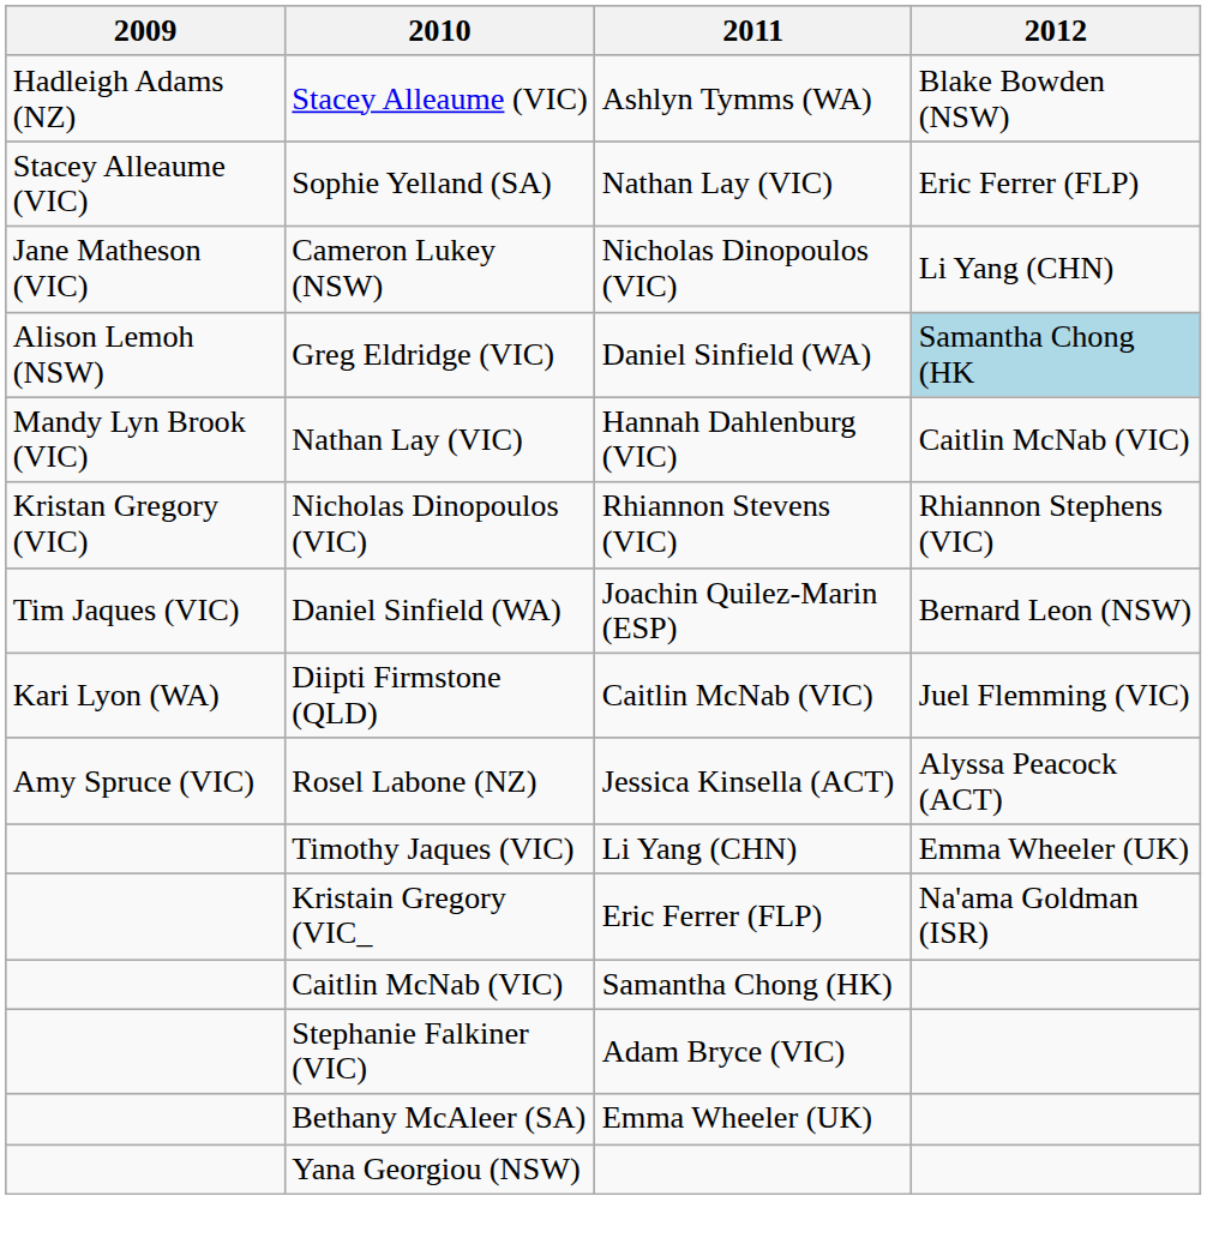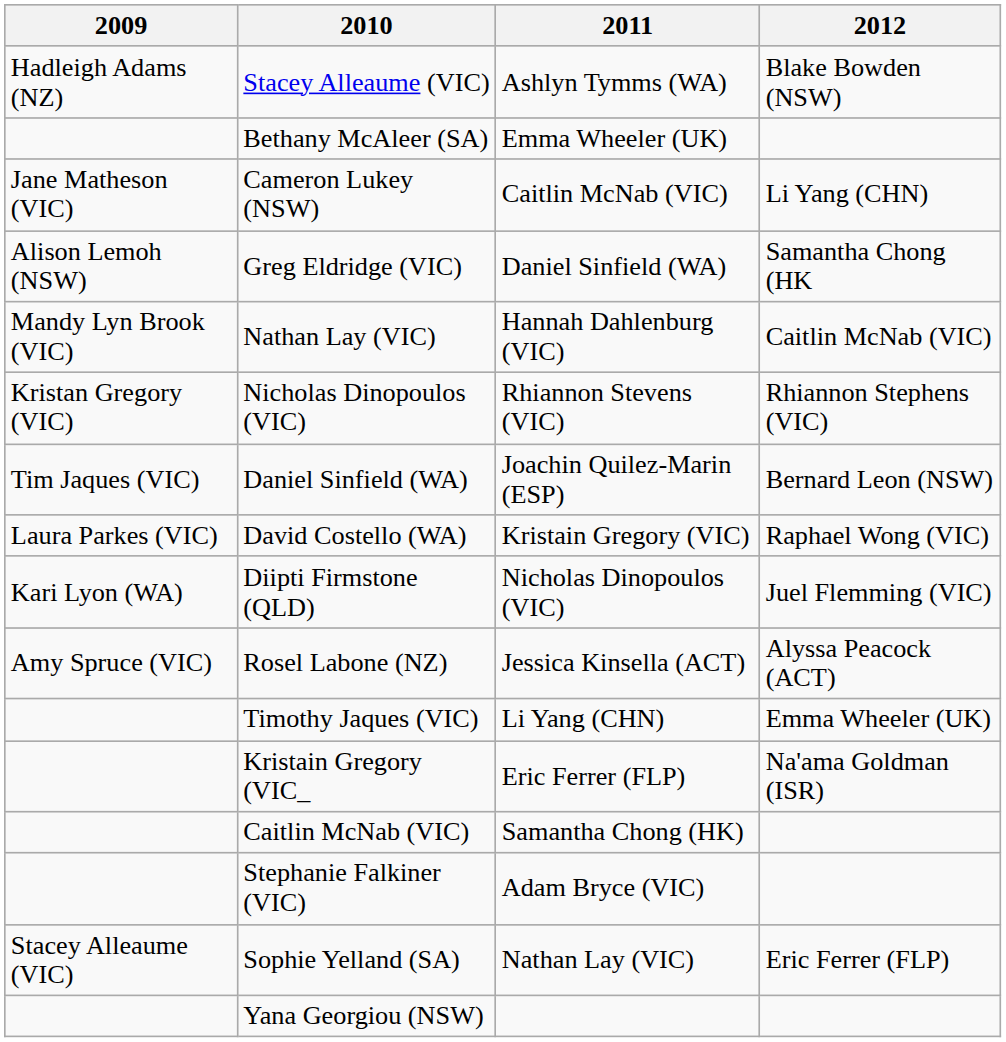 <table class="wikitable mw-collapsible mw-collapsed">
 <tr>
 <th>2009</th>
 <th>2010</th>
 <th>2011</th>
 <th>2012</th>
 </tr>
 <tr>
 <td>Hadleigh Adams (NZ)</td>
 <td><a href='#'>Stacey Alleaume</a> (VIC)</td>
 <td>Ashlyn Tymms (WA)</td>
 <td>Blake Bowden (NSW)</td>
 </tr>
 <tr>
-<td>Stacey Alleaume (VIC)</td>
-<td>Sophie Yelland (SA)</td>
-<td>Nathan Lay (VIC)</td>
-<td>Eric Ferrer (FLP)</td>
+<td></td>
+<td>Bethany McAleer (SA)</td>
+<td>Emma Wheeler (UK)</td>
+<td></td>
 </tr>
 <tr>
 <td>Jane Matheson (VIC)</td>
 <td>Cameron Lukey (NSW)</td>
-<td>Nicholas Dinopoulos (VIC)</td>
+<td>Caitlin McNab (VIC)</td>
 <td>Li Yang (CHN)</td>
 </tr>
 <tr>
 <td>Alison Lemoh (NSW)</td>
 <td>Greg Eldridge (VIC)</td>
 <td>Daniel Sinfield (WA)</td>
-<td style="background: lightblue;">Samantha Chong (HK</td>
+<td>Samantha Chong (HK</td>
 </tr>
 <tr>
 <td>Mandy Lyn Brook (VIC)</td>
 <td>Nathan Lay (VIC)</td>
 <td>Hannah Dahlenburg (VIC)</td>
 <td>Caitlin McNab (VIC)</td>
 </tr>
 <tr>
 <td>Kristan Gregory (VIC)</td>
 <td>Nicholas Dinopoulos (VIC)</td>
 <td>Rhiannon Stevens (VIC)</td>
 <td>Rhiannon Stephens (VIC)</td>
 </tr>
 <tr>
 <td>Tim Jaques  (VIC)</td>
 <td>Daniel Sinfield (WA)</td>
 <td>Joachin Quilez-Marin (ESP)</td>
 <td>Bernard Leon (NSW)</td>
 </tr>
 <tr>
+<td>Laura Parkes (VIC)</td>
+<td>David Costello (WA)</td>
+<td>Kristain Gregory (VIC)</td>
+<td>Raphael Wong (VIC)</td>
+</tr>
+<tr>
 <td>Kari Lyon (WA)</td>
 <td>Diipti Firmstone (QLD)</td>
-<td>Caitlin McNab (VIC)</td>
+<td>Nicholas Dinopoulos (VIC)</td>
 <td>Juel Flemming (VIC)</td>
 </tr>
 <tr>
 <td>Amy Spruce (VIC)</td>
 <td>Rosel Labone (NZ)</td>
 <td>Jessica Kinsella (ACT)</td>
 <td>Alyssa Peacock (ACT)</td>
 </tr>
 <tr>
 <td></td>
 <td>Timothy Jaques (VIC)</td>
 <td>Li Yang (CHN)</td>
 <td>Emma Wheeler (UK)</td>
 </tr>
 <tr>
 <td></td>
 <td>Kristain Gregory (VIC_</td>
 <td>Eric Ferrer (FLP)</td>
 <td>Na'ama Goldman (ISR)</td>
 </tr>
 <tr>
 <td></td>
 <td>Caitlin McNab (VIC)</td>
 <td>Samantha Chong (HK)</td>
 <td></td>
 </tr>
 <tr>
 <td></td>
 <td>Stephanie Falkiner (VIC)</td>
 <td>Adam Bryce (VIC)</td>
 <td></td>
 </tr>
 <tr>
-<td></td>
-<td>Bethany McAleer (SA)</td>
-<td>Emma Wheeler (UK)</td>
-<td></td>
+<td>Stacey Alleaume (VIC)</td>
+<td>Sophie Yelland (SA)</td>
+<td>Nathan Lay (VIC)</td>
+<td>Eric Ferrer (FLP)</td>
 </tr>
 <tr>
 <td></td>
 <td>Yana Georgiou (NSW)</td>
 <td></td>
 <td></td>
 </tr>
 </table>
